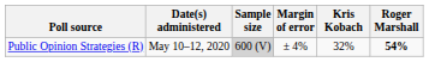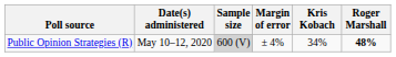 <table class="wikitable" style="font-size:90%;text-align:center;">
 <tr valign=bottom>
 <th>Poll source</th>
 <th>Date(s)<br>administered</th>
 <th>Sample<br>size</th>
 <th>Margin<br>of error</th>
 <th style="width:60px;">Kris Kobach</th>
 <th style="width:60px;">Roger Marshall</th>
 </tr>
 <tr>
 <td style="text-align:left;"><a href='#'>Public Opinion Strategies (R)</a></td>
 <td>May 10–12, 2020</td>
 <td style="background: lightgrey;">600 (V)</td>
 <td>±  4%</td>
-<td>32%</td>
-<td><strong>54%</strong></td>
+<td>34%</td>
+<td><strong>48%</strong></td>
 </tr>
 </table>
